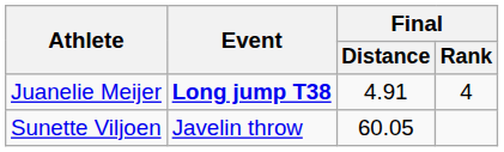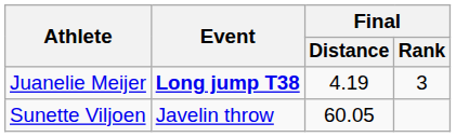 <table class="wikitable" style="font-size:90%">
 <tr>
 <th rowspan=2>Athlete</th>
 <th rowspan=2>Event</th>
 <th colspan=2>Final</th>
 </tr>
 <tr style="font-size:95%">
 <th>Distance</th>
 <th>Rank</th>
 </tr>
 <tr align=center>
 <td align=left><a href='#'>Juanelie Meijer</a></td>
 <td style="text-align:left;"><strong><a href='#'>Long jump T38</a></strong></td>
-<td>4.91</td>
-<td>4</td>
+<td>4.19</td>
+<td>3</td>
 </tr>
 <tr align=center>
 <td align=left><a href='#'>Sunette Viljoen</a></td>
 <td style="text-align:left;"><a href='#'>Javelin throw</a></td>
 <td>60.05</td>
 <td></td>
 </tr>
 </table>
